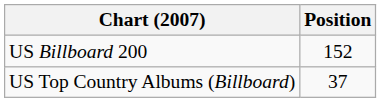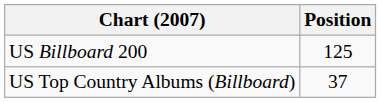 <table class="wikitable sortable">
 <tr>
 <th>Chart (2007)</th>
 <th>Position</th>
 </tr>
 <tr>
 <td>US <em>Billboard</em> 200</td>
-<td align="center">152</td>
+<td align="center">125</td>
 </tr>
 <tr>
 <td>US Top Country Albums (<em>Billboard</em>)</td>
 <td align="center">37</td>
 </tr>
 </table>
